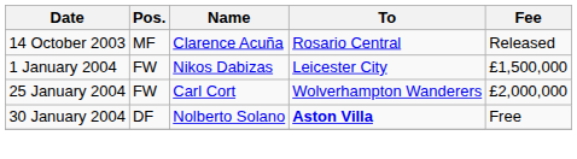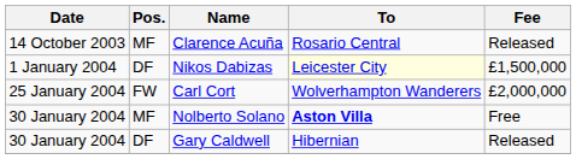 <table class="wikitable">
 <tr>
 <th>Date</th>
 <th>Pos.</th>
 <th>Name</th>
 <th>To</th>
 <th>Fee</th>
 </tr>
 <tr>
 <td>14 October 2003</td>
 <td>MF</td>
 <td> <a href='#'>Clarence Acuña</a></td>
 <td> <a href='#'>Rosario Central</a></td>
 <td>Released</td>
 </tr>
 <tr>
 <td>1 January 2004</td>
-<td>FW</td>
+<td>DF</td>
 <td> <a href='#'>Nikos Dabizas</a></td>
-<td> <a href='#'>Leicester City</a></td>
+<td style="background: lightyellow;"> <a href='#'>Leicester City</a></td>
 <td>£1,500,000</td>
 </tr>
 <tr>
 <td>25 January 2004</td>
 <td>FW</td>
 <td> <a href='#'>Carl Cort</a></td>
 <td> <a href='#'>Wolverhampton Wanderers</a></td>
 <td>£2,000,000</td>
 </tr>
 <tr>
 <td>30 January 2004</td>
-<td>DF</td>
+<td>MF</td>
 <td> <a href='#'>Nolberto Solano</a></td>
 <td><strong> <a href='#'>Aston Villa</a></strong></td>
 <td>Free</td>
 </tr>
 <tr>
+<td>30 January 2004</td>
+<td>DF</td>
+<td> <a href='#'>Gary Caldwell</a></td>
+<td> <a href='#'>Hibernian</a></td>
+<td>Released</td>
+</tr>
+<tr>
 </tr>
 </table>
